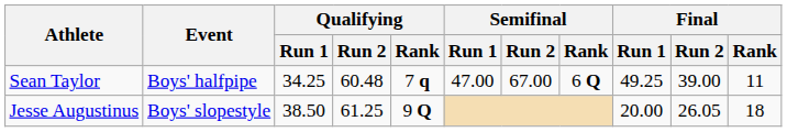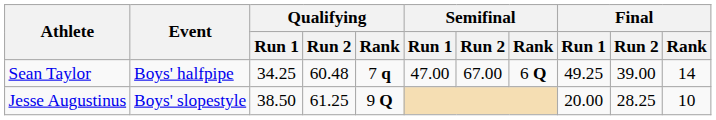 <table class="wikitable">
 <tr>
 <th rowspan="2">Athlete</th>
 <th rowspan="2">Event</th>
 <th colspan="3">Qualifying</th>
 <th colspan="3">Semifinal</th>
 <th colspan="3">Final</th>
 </tr>
 <tr>
 <th>Run 1</th>
 <th>Run 2</th>
 <th>Rank</th>
 <th>Run 1</th>
 <th>Run 2</th>
 <th>Rank</th>
 <th>Run 1</th>
 <th>Run 2</th>
 <th>Rank</th>
 </tr>
 <tr>
 <td rowspan="1"><a href='#'>Sean Taylor</a></td>
 <td><a href='#'>Boys' halfpipe</a></td>
 <td align="center">34.25</td>
 <td align="center">60.48</td>
 <td align="center">7 <strong>q</strong></td>
 <td align="center">47.00</td>
 <td align="center">67.00</td>
 <td align="center">6 <strong>Q</strong></td>
 <td align="center">49.25</td>
 <td align="center">39.00</td>
-<td align="center">11</td>
+<td align="center">14</td>
 </tr>
 <tr>
 <td><a href='#'>Jesse Augustinus</a></td>
 <td><a href='#'>Boys' slopestyle</a></td>
 <td align="center">38.50</td>
 <td align="center">61.25</td>
 <td align="center">9 <strong>Q</strong></td>
 <td colspan=3 bgcolor="wheat"></td>
 <td align="center">20.00</td>
-<td align="center">26.05</td>
-<td align="center">18</td>
+<td align="center">28.25</td>
+<td align="center">10</td>
 </tr>
 </table>
